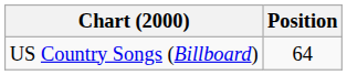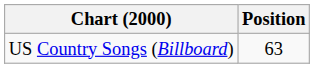 <table class="wikitable sortable">
 <tr>
 <th scope="col">Chart (2000)</th>
 <th scope="col">Position</th>
 </tr>
 <tr>
 <td>US <a href='#'>Country Songs</a> (<em><a href='#'>Billboard</a></em>)</td>
-<td align="center">64</td>
+<td align="center">63</td>
 </tr>
 </table>
